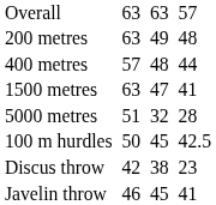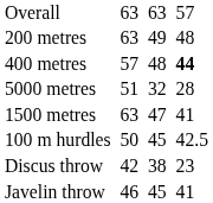 <table>
 <tr>
 <td>Overall</td>
 <td></td>
 <td>63</td>
 <td></td>
 <td>63</td>
 <td></td>
 <td>57</td>
 </tr>
 <tr>
 <td>200 metres</td>
 <td></td>
 <td>63</td>
 <td></td>
 <td>49</td>
 <td></td>
 <td>48</td>
 </tr>
 <tr>
 <td>400 metres</td>
 <td></td>
 <td>57</td>
 <td></td>
 <td>48</td>
 <td></td>
-<td>44</td>
+<td><strong>44</strong></td>
+</tr>
+<tr>
+<td>5000 metres</td>
+<td></td>
+<td>51</td>
+<td></td>
+<td>32</td>
+<td></td>
+<td>28</td>
 </tr>
 <tr>
 <td>1500 metres</td>
 <td></td>
 <td>63</td>
 <td></td>
 <td>47</td>
 <td></td>
 <td>41</td>
-</tr>
-<tr>
-<td>5000 metres</td>
-<td></td>
-<td>51</td>
-<td></td>
-<td>32</td>
-<td></td>
-<td>28</td>
 </tr>
 <tr>
 <td>100 m hurdles</td>
 <td></td>
 <td>50</td>
 <td></td>
 <td>45</td>
 <td></td>
 <td>42.5</td>
 </tr>
 <tr>
 <td>Discus throw</td>
 <td></td>
 <td>42</td>
 <td></td>
 <td>38</td>
 <td></td>
 <td>23</td>
 </tr>
 <tr>
 <td>Javelin throw</td>
 <td></td>
 <td>46</td>
 <td></td>
 <td>45</td>
 <td></td>
 <td>41</td>
 </tr>
 </table>
